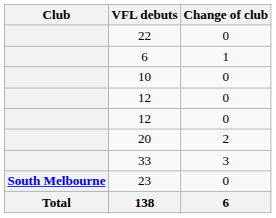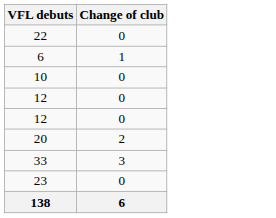 <table class="wikitable plainrowheaders sortable" style="text-align:center;">
 <tr>
-<th scope="col">Club</th>
 <th scope="col">VFL debuts</th>
 <th scope="col">Change of club</th>
 </tr>
 <tr>
-<th scope="row"></th>
 <td>22</td>
 <td>0</td>
 </tr>
 <tr>
-<th scope="row"></th>
 <td>6</td>
 <td>1</td>
 </tr>
 <tr>
-<th scope="row"></th>
 <td>10</td>
 <td>0</td>
 </tr>
 <tr>
-<th scope="row"></th>
 <td>12</td>
 <td>0</td>
 </tr>
 <tr>
-<th scope="row"></th>
 <td>12</td>
 <td>0</td>
 </tr>
 <tr>
-<th scope="row"></th>
 <td>20</td>
 <td>2</td>
 </tr>
 <tr>
-<th scope="row"></th>
 <td>33</td>
 <td>3</td>
 </tr>
 <tr>
-<th scope="row"><a href='#'>South Melbourne</a></th>
 <td>23</td>
 <td>0</td>
 </tr>
 <tr class="sortbottom">
-<th>Total</th>
 <th>138</th>
 <th>6</th>
 </tr>
 </table>
